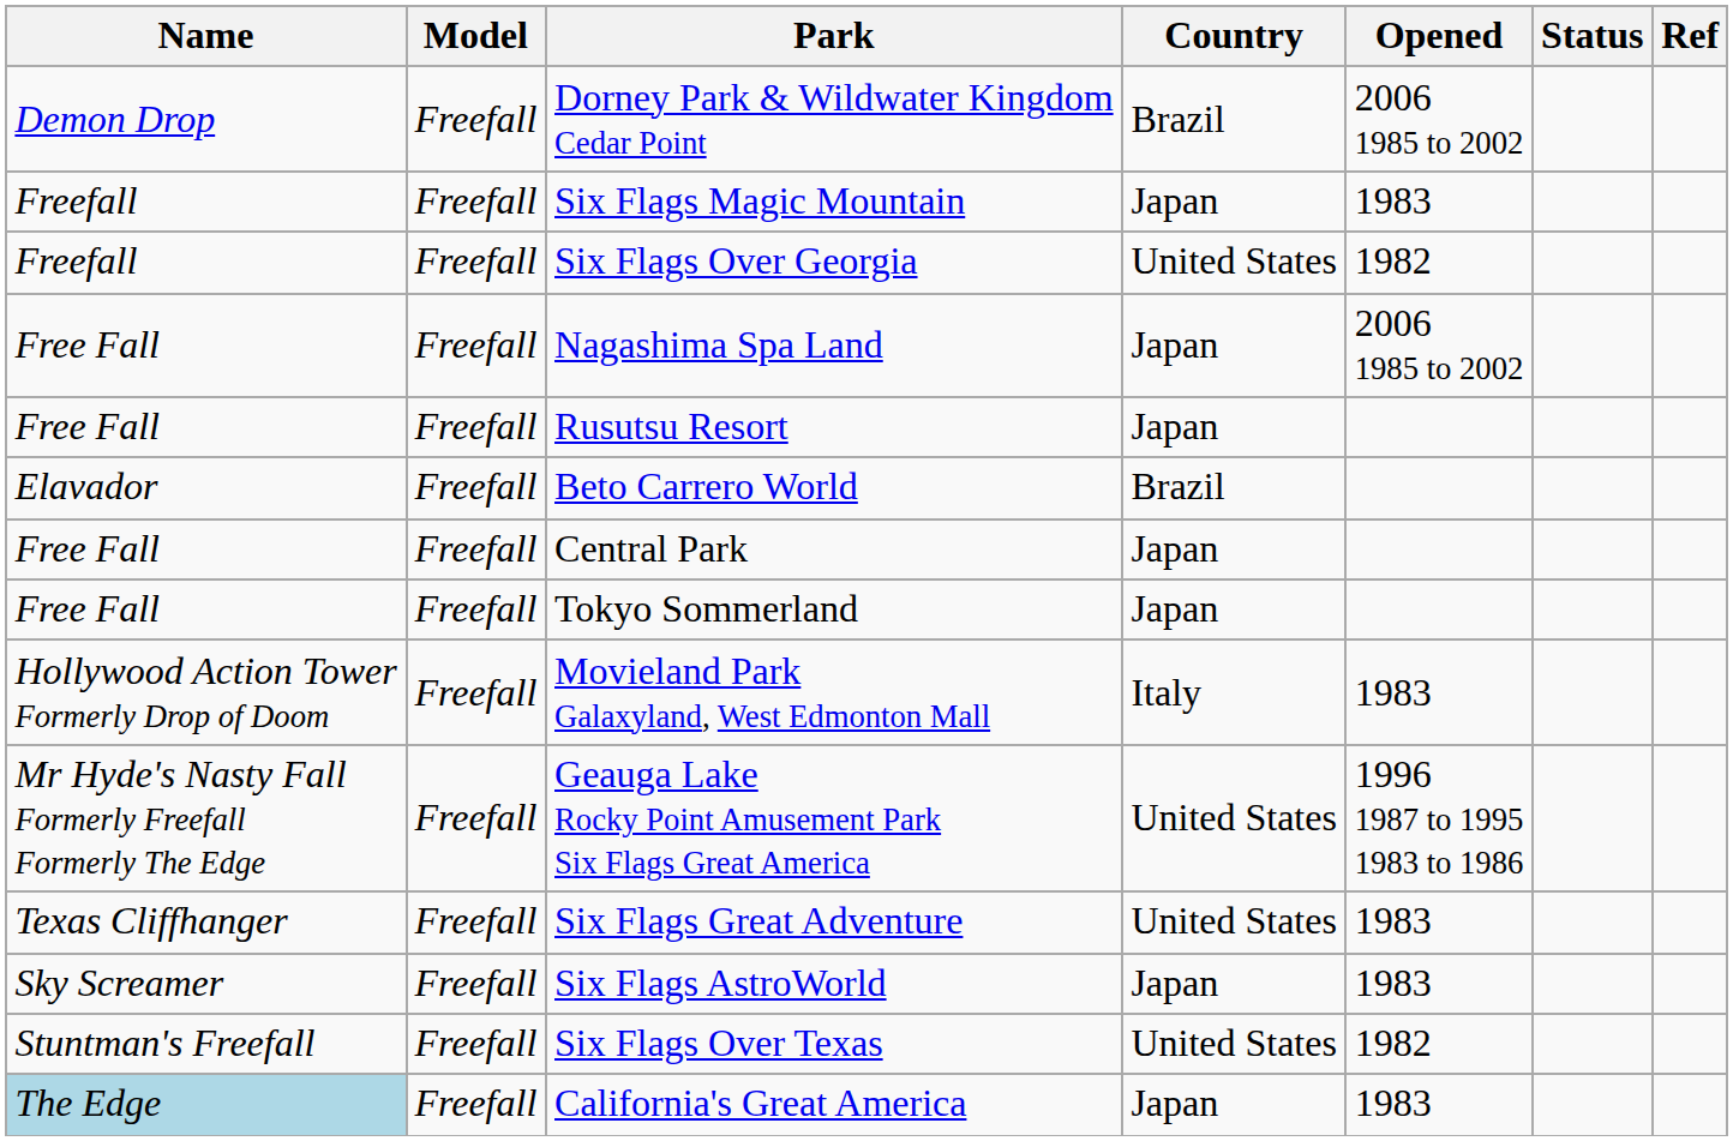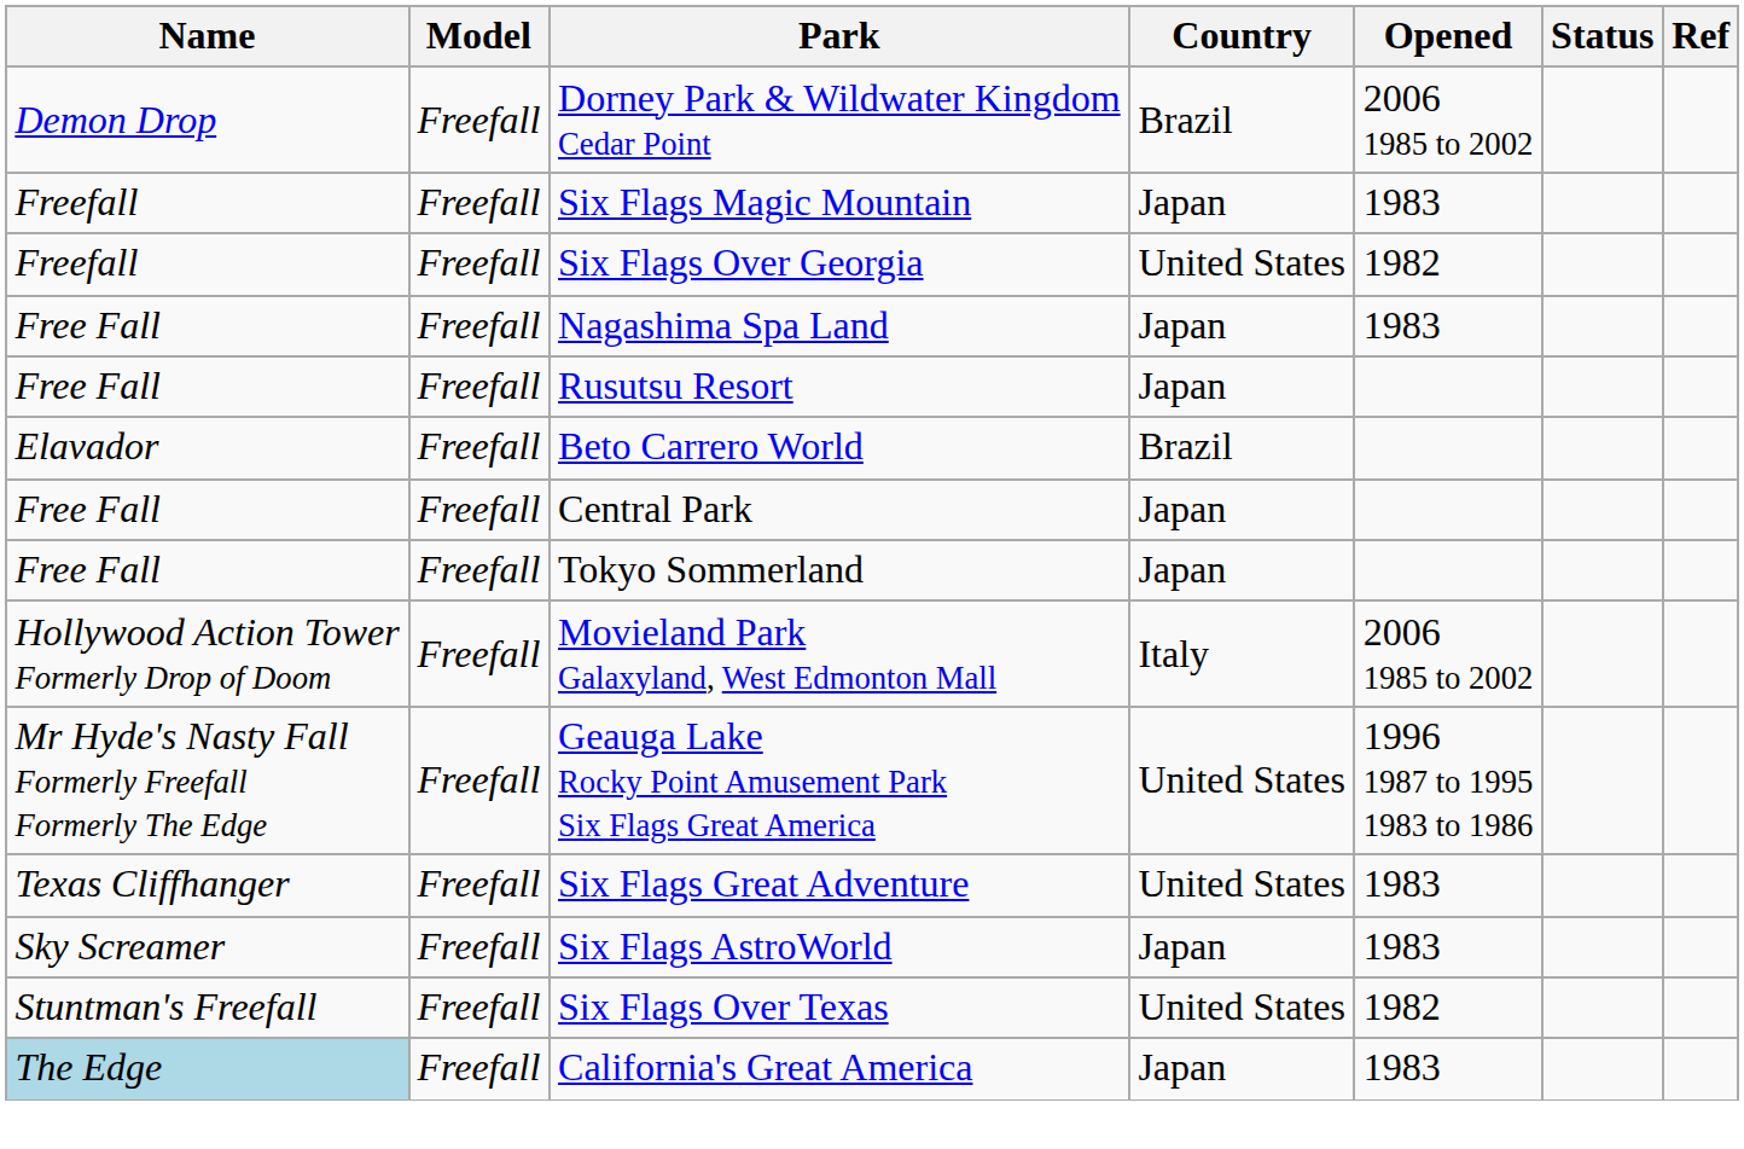 <table class= "wikitable sortable">
 <tr>
 <th>Name</th>
 <th>Model</th>
 <th>Park</th>
 <th>Country</th>
 <th>Opened</th>
 <th>Status</th>
 <th class="unsortable">Ref</th>
 </tr>
 <tr>
 <td><em><a href='#'>Demon Drop</a></em></td>
 <td><em>Freefall</em></td>
 <td><a href='#'>Dorney Park & Wildwater Kingdom</a><br><small><a href='#'>Cedar Point</a></small></td>
 <td> Brazil</td>
 <td>2006<br><small>1985 to 2002</small></td>
 <td></td>
 <td></td>
 </tr>
 <tr>
 <td><em>Freefall</em></td>
 <td><em>Freefall</em></td>
 <td><a href='#'>Six Flags Magic Mountain</a></td>
 <td> Japan</td>
 <td>1983</td>
 <td></td>
 <td></td>
 </tr>
 <tr>
 <td><em>Freefall</em></td>
 <td><em>Freefall</em></td>
 <td><a href='#'>Six Flags Over Georgia</a></td>
 <td> United States</td>
 <td>1982</td>
 <td></td>
 <td></td>
 </tr>
 <tr>
 <td><em>Free Fall</em></td>
 <td><em>Freefall</em></td>
 <td><a href='#'>Nagashima Spa Land</a></td>
 <td> Japan</td>
-<td>2006<br><small>1985 to 2002</small></td>
+<td>1983</td>
 <td></td>
 <td></td>
 </tr>
 <tr>
 <td><em>Free Fall</em></td>
 <td><em>Freefall</em></td>
 <td><a href='#'>Rusutsu Resort</a></td>
 <td> Japan</td>
 <td></td>
 <td></td>
 <td></td>
 </tr>
 <tr>
 <td><em>Elavador</em></td>
 <td><em>Freefall</em></td>
 <td><a href='#'>Beto Carrero World</a></td>
 <td> Brazil</td>
 <td></td>
 <td></td>
 <td></td>
 </tr>
 <tr>
 <td><em>Free Fall</em></td>
 <td><em>Freefall</em></td>
 <td>Central Park</td>
 <td> Japan</td>
 <td></td>
 <td></td>
 <td></td>
 </tr>
 <tr>
 <td><em>Free Fall</em></td>
 <td><em>Freefall</em></td>
 <td>Tokyo Sommerland</td>
 <td> Japan</td>
 <td></td>
 <td></td>
 <td></td>
 </tr>
 <tr>
 <td><em>Hollywood Action Tower<br><small>Formerly Drop of Doom</small></em></td>
 <td><em>Freefall</em></td>
 <td><a href='#'>Movieland Park</a><br><small><a href='#'>Galaxyland</a>, <a href='#'>West Edmonton Mall</a></small></td>
 <td> Italy</td>
-<td>1983</td>
+<td>2006<br><small>1985 to 2002</small></td>
 <td></td>
 <td></td>
 </tr>
 <tr>
 <td><em>Mr Hyde's Nasty Fall<br><small>Formerly Freefall<br>Formerly The Edge</small></em></td>
 <td><em>Freefall</em></td>
 <td><a href='#'>Geauga Lake</a><br><small><a href='#'>Rocky Point Amusement Park</a><br><a href='#'>Six Flags Great America</a></small></td>
 <td> United States</td>
 <td>1996<br><small>1987 to 1995<br>1983 to 1986</small></td>
 <td></td>
 <td></td>
 </tr>
 <tr>
 <td><em>Texas Cliffhanger</em></td>
 <td><em>Freefall</em></td>
 <td><a href='#'>Six Flags Great Adventure</a></td>
 <td> United States</td>
 <td>1983</td>
 <td></td>
 <td></td>
 </tr>
 <tr>
 <td><em>Sky Screamer</em></td>
 <td><em>Freefall</em></td>
 <td><a href='#'>Six Flags AstroWorld</a></td>
 <td> Japan</td>
 <td>1983</td>
 <td></td>
 <td></td>
 </tr>
 <tr>
 <td><em>Stuntman's Freefall</em></td>
 <td><em>Freefall</em></td>
 <td><a href='#'>Six Flags Over Texas</a></td>
 <td> United States</td>
 <td>1982</td>
 <td></td>
 <td></td>
 </tr>
 <tr>
 <td style="background: lightblue;"><em>The Edge</em></td>
 <td><em>Freefall</em></td>
 <td><a href='#'>California's Great America</a></td>
 <td> Japan</td>
 <td>1983</td>
 <td></td>
 <td></td>
 </tr>
 </table>
